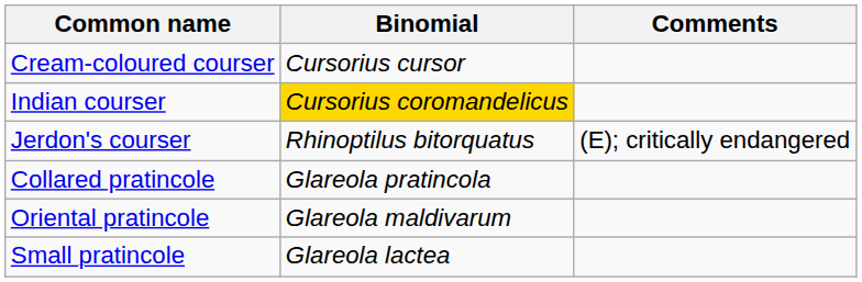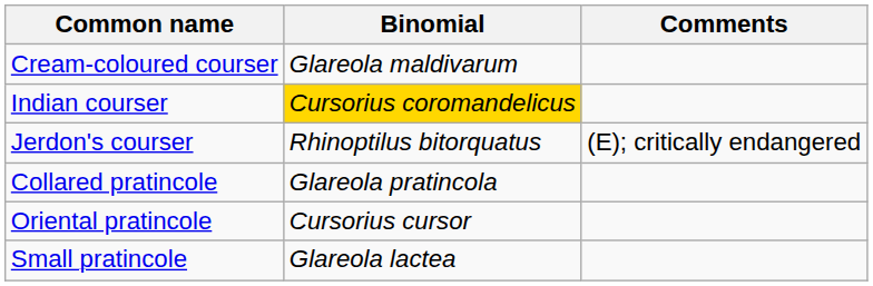 <table class="wikitable">
 <tr>
 <th>Common name</th>
 <th>Binomial</th>
 <th>Comments</th>
 </tr>
 <tr>
 <td><a href='#'>Cream-coloured courser</a></td>
-<td><em>Cursorius cursor</em></td>
+<td><em>Glareola maldivarum</em></td>
 <td></td>
 </tr>
 <tr>
 <td><a href='#'>Indian courser</a></td>
 <td style="background: gold;"><em>Cursorius coromandelicus</em></td>
 <td></td>
 </tr>
 <tr>
 <td><a href='#'>Jerdon's courser</a></td>
 <td><em>Rhinoptilus bitorquatus</em></td>
 <td>(E); critically endangered</td>
 </tr>
 <tr>
 <td><a href='#'>Collared pratincole</a></td>
 <td><em>Glareola pratincola</em></td>
 <td></td>
 </tr>
 <tr>
 <td><a href='#'>Oriental pratincole</a></td>
-<td><em>Glareola maldivarum</em></td>
+<td><em>Cursorius cursor</em></td>
 <td></td>
 </tr>
 <tr>
 <td><a href='#'>Small pratincole</a></td>
 <td><em>Glareola lactea</em></td>
 <td></td>
 </tr>
 </table>
